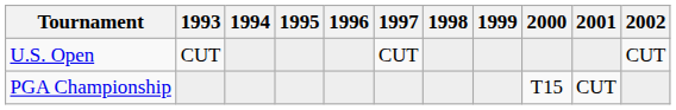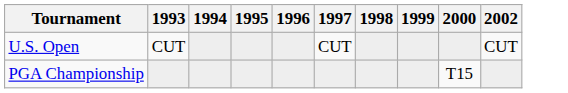 <table class="wikitable" style="font-size:95%;text-align:center;">
 <tr>
 <th>Tournament</th>
 <th>1993</th>
 <th>1994</th>
 <th>1995</th>
 <th>1996</th>
 <th>1997</th>
 <th>1998</th>
 <th>1999</th>
 <th>2000</th>
-<th>2001</th>
 <th>2002</th>
 </tr>
 <tr>
 <td align=left><a href='#'>U.S. Open</a></td>
 <td>CUT</td>
 <td style="background:#eeeeee;"></td>
 <td style="background:#eeeeee;"></td>
 <td style="background:#eeeeee;"></td>
 <td>CUT</td>
-<td style="background:#eeeeee;"></td>
 <td style="background:#eeeeee;"></td>
 <td style="background:#eeeeee;"></td>
 <td style="background:#eeeeee;"></td>
 <td>CUT</td>
 </tr>
 <tr>
 <td align=left><a href='#'>PGA Championship</a></td>
 <td style="background:#eeeeee;"></td>
 <td style="background:#eeeeee;"></td>
 <td style="background:#eeeeee;"></td>
 <td style="background:#eeeeee;"></td>
 <td style="background:#eeeeee;"></td>
 <td style="background:#eeeeee;"></td>
 <td style="background:#eeeeee;"></td>
 <td>T15</td>
-<td>CUT</td>
 <td style="background:#eeeeee;"></td>
 </tr>
 </table>
